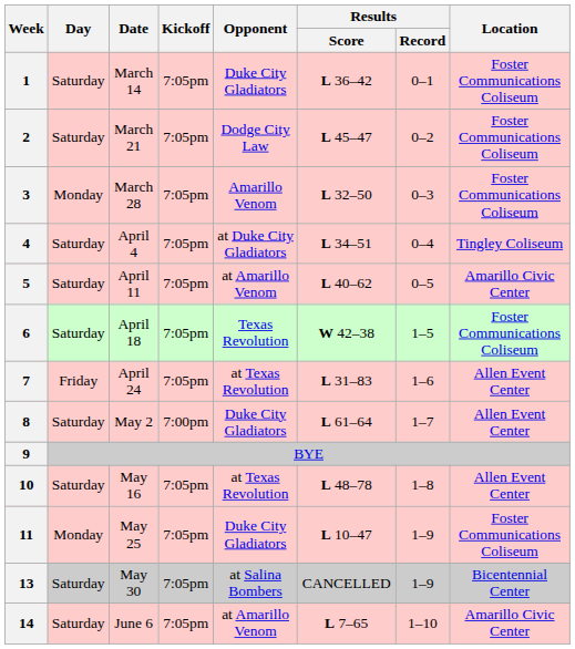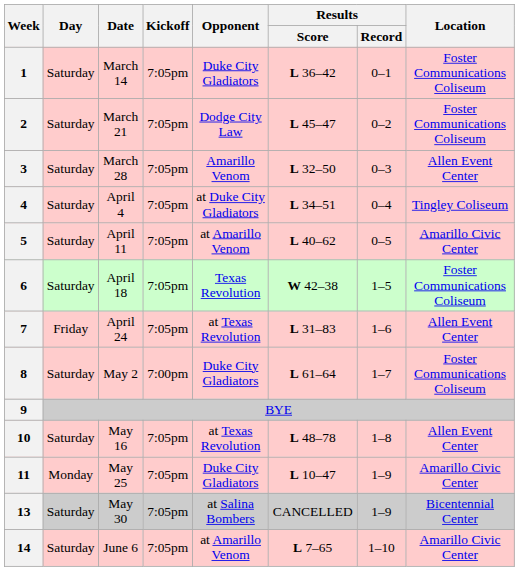 <table class="wikitable">
 <tr>
 <th rowspan="2" width="40">Week</th>
 <th rowspan="2" width="80">Day</th>
 <th rowspan="2" width="80">Date</th>
 <th rowspan="2" width="60">Kickoff</th>
 <th rowspan="2" width="200">Opponent</th>
 <th colspan="2" width="190">Results</th>
 <th rowspan="2" width="250">Location</th>
 </tr>
 <tr>
 <th width="130">Score</th>
 <th width="60">Record</th>
 </tr>
 <tr align="center" bgcolor="#FFCCCC">
 <th>1</th>
 <td>Saturday</td>
 <td>March 14</td>
 <td>7:05pm</td>
 <td><a href='#'>Duke City Gladiators</a></td>
 <td><strong>L</strong> 36–42</td>
 <td>0–1</td>
 <td><a href='#'>Foster Communications Coliseum</a></td>
 </tr>
 <tr align="center" bgcolor="#FFCCCC">
 <th>2</th>
 <td>Saturday</td>
 <td>March 21</td>
 <td>7:05pm</td>
 <td><a href='#'>Dodge City Law</a></td>
 <td><strong>L</strong> 45–47</td>
 <td>0–2</td>
 <td><a href='#'>Foster Communications Coliseum</a></td>
 </tr>
 <tr align="center" bgcolor="#FFCCCC">
 <th>3</th>
-<td>Monday</td>
+<td>Saturday</td>
 <td>March 28</td>
 <td>7:05pm</td>
 <td><a href='#'>Amarillo Venom</a></td>
 <td><strong>L</strong> 32–50</td>
 <td>0–3</td>
-<td><a href='#'>Foster Communications Coliseum</a></td>
+<td><a href='#'>Allen Event Center</a></td>
 </tr>
 <tr align="center" bgcolor="#FFCCCC">
 <th>4</th>
 <td>Saturday</td>
 <td>April 4</td>
 <td>7:05pm</td>
 <td>at <a href='#'>Duke City Gladiators</a></td>
 <td><strong>L</strong> 34–51</td>
 <td>0–4</td>
 <td><a href='#'>Tingley Coliseum</a></td>
 </tr>
 <tr align="center" bgcolor="#FFCCCC">
 <th>5</th>
 <td>Saturday</td>
 <td>April 11</td>
 <td>7:05pm</td>
 <td>at <a href='#'>Amarillo Venom</a></td>
 <td><strong>L</strong> 40–62</td>
 <td>0–5</td>
 <td><a href='#'>Amarillo Civic Center</a></td>
 </tr>
 <tr align="center" bgcolor="#CCFFCC">
 <th>6</th>
 <td>Saturday</td>
 <td>April 18</td>
 <td>7:05pm</td>
 <td><a href='#'>Texas Revolution</a></td>
 <td><strong>W</strong> 42–38</td>
 <td>1–5</td>
 <td><a href='#'>Foster Communications Coliseum</a></td>
 </tr>
 <tr align="center" bgcolor="#FFCCCC">
 <th>7</th>
 <td>Friday</td>
 <td>April 24</td>
 <td>7:05pm</td>
 <td>at <a href='#'>Texas Revolution</a></td>
 <td><strong>L</strong> 31–83</td>
 <td>1–6</td>
 <td><a href='#'>Allen Event Center</a></td>
 </tr>
 <tr align="center" bgcolor="#FFCCCC">
 <th>8</th>
 <td>Saturday</td>
 <td>May 2</td>
 <td>7:00pm</td>
 <td><a href='#'>Duke City Gladiators</a></td>
 <td><strong>L</strong> 61–64</td>
 <td>1–7</td>
-<td><a href='#'>Allen Event Center</a></td>
+<td><a href='#'>Foster Communications Coliseum</a></td>
 </tr>
 <tr align="center" bgcolor="#CCCCCC">
 <th>9</th>
 <td colSpan=7><a href='#'>BYE</a></td>
 </tr>
 <tr align="center" bgcolor="#FFCCCC">
 <th>10</th>
 <td>Saturday</td>
 <td>May 16</td>
 <td>7:05pm</td>
 <td>at <a href='#'>Texas Revolution</a></td>
 <td><strong>L</strong> 48–78</td>
 <td>1–8</td>
 <td><a href='#'>Allen Event Center</a></td>
 </tr>
 <tr align="center" bgcolor="#FFCCCC">
 <th>11</th>
 <td>Monday</td>
 <td>May 25</td>
 <td>7:05pm</td>
 <td><a href='#'>Duke City Gladiators</a></td>
 <td><strong>L</strong> 10–47</td>
 <td>1–9</td>
-<td><a href='#'>Foster Communications Coliseum</a></td>
+<td><a href='#'>Amarillo Civic Center</a></td>
 </tr>
 <tr align="center" bgcolor="#CCCCCC">
 <th>13</th>
 <td>Saturday</td>
 <td>May 30</td>
 <td>7:05pm</td>
 <td>at <a href='#'>Salina Bombers</a></td>
 <td>CANCELLED</td>
 <td>1–9</td>
 <td><a href='#'>Bicentennial Center</a></td>
 </tr>
 <tr align="center" bgcolor="#FFCCCC">
 <th>14</th>
 <td>Saturday</td>
 <td>June 6</td>
 <td>7:05pm</td>
 <td>at <a href='#'>Amarillo Venom</a></td>
 <td><strong>L</strong> 7–65</td>
 <td>1–10</td>
 <td><a href='#'>Amarillo Civic Center</a></td>
 </tr>
 </table>
